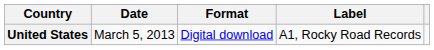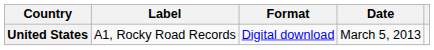 <table class="wikitable plainrowheaders">
 <tr>
 <th scope="col">Country</th>
+<th scope="col">Label</th>
+<th scope="col">Format</th>
 <th scope="col">Date</th>
-<th scope="col">Format</th>
-<th scope="col">Label</th>
 <th scope="col"></th>
 </tr>
 <tr>
 <th scope="row">United States</th>
+<td>A1, Rocky Road Records</td>
+<td><a href='#'>Digital download</a></td>
 <td>March 5, 2013</td>
-<td><a href='#'>Digital download</a></td>
-<td>A1, Rocky Road Records</td>
 <td></td>
 </tr>
 </table>
